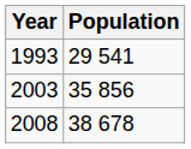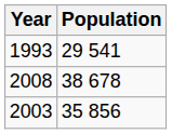 <table class="wikitable">
 <tr>
 <th>Year</th>
 <th>Population</th>
 </tr>
 <tr>
 <td>1993</td>
 <td>29 541</td>
 </tr>
 <tr>
+<td>2008</td>
+<td>38 678</td>
+</tr>
+<tr>
 <td>2003</td>
 <td>35 856</td>
 </tr>
-<tr>
-<td>2008</td>
-<td>38 678</td>
-</tr>
 </table>
